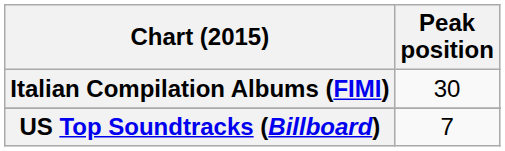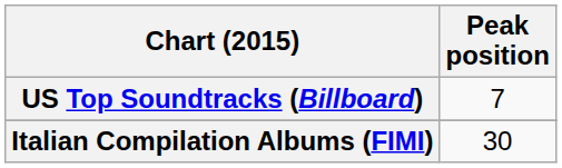 <table class="wikitable sortable plainrowheaders" style="text-align:center">
 <tr>
 <th scope="col">Chart (2015)</th>
 <th scope="col">Peak<br> position</th>
 </tr>
 <tr>
-<th scope="row">Italian Compilation Albums (<a href='#'>FIMI</a>)</th>
-<td>30</td>
+<th scope="row">US <a href='#'>Top Soundtracks</a> (<em><a href='#'>Billboard</a></em>)</th>
+<td>7</td>
 </tr>
 <tr>
 </tr>
 <tr>
-<th scope="row">US <a href='#'>Top Soundtracks</a> (<em><a href='#'>Billboard</a></em>)</th>
-<td>7</td>
+<th scope="row">Italian Compilation Albums (<a href='#'>FIMI</a>)</th>
+<td>30</td>
 </tr>
 </table>
